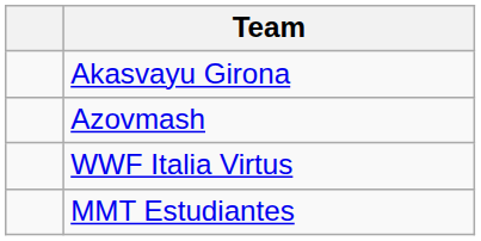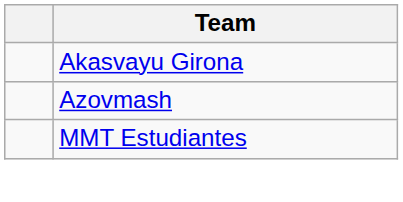 <table class="wikitable" style="text-align:center">
 <tr>
 <th width=25></th>
 <th width=220>Team</th>
 </tr>
 <tr>
 <td></td>
 <td align=left> <a href='#'>Akasvayu Girona</a></td>
 </tr>
 <tr>
 <td></td>
 <td align=left> <a href='#'>Azovmash</a></td>
 </tr>
 <tr>
 <td></td>
-<td align=left> <a href='#'>WWF Italia Virtus</a></td>
-</tr>
-<tr>
-<td></td>
 <td align=left> <a href='#'>MMT Estudiantes</a></td>
 </tr>
 </table>
